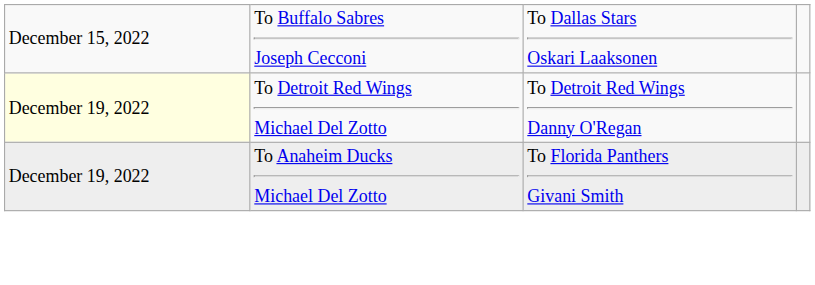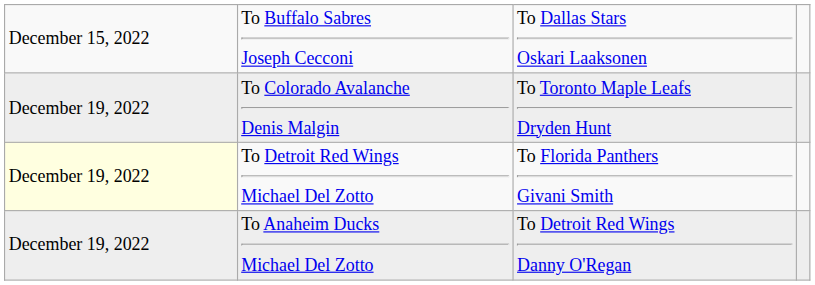 <table cellspacing=0 class="wikitable" style="border:1px solid #999999; width:720px;">
 <tr>
 <td>December 15, 2022</td>
 <td valign="top">To <a href='#'>Buffalo Sabres</a><hr><a href='#'>Joseph Cecconi</a></td>
 <td valign="top">To <a href='#'>Dallas Stars</a><hr><a href='#'>Oskari Laaksonen</a></td>
 <td></td>
 </tr>
+<tr bgcolor="eeeeee">
+<td>December 19, 2022</td>
+<td valign="top">To <a href='#'>Colorado Avalanche</a><hr><a href='#'>Denis Malgin</a></td>
+<td valign="top">To <a href='#'>Toronto Maple Leafs</a><hr><a href='#'>Dryden Hunt</a></td>
+<td></td>
+</tr>
 <tr>
 <td style="background: lightyellow;">December 19, 2022</td>
 <td valign="top">To <a href='#'>Detroit Red Wings</a><hr><a href='#'>Michael Del Zotto</a></td>
-<td valign="top">To <a href='#'>Detroit Red Wings</a><hr><a href='#'>Danny O'Regan</a></td>
+<td valign="top">To <a href='#'>Florida Panthers</a><hr><a href='#'>Givani Smith</a></td>
 <td></td>
 </tr>
 <tr bgcolor="eeeeee">
 <td>December 19, 2022</td>
 <td valign="top">To <a href='#'>Anaheim Ducks</a><hr><a href='#'>Michael Del Zotto</a></td>
-<td valign="top">To <a href='#'>Florida Panthers</a><hr><a href='#'>Givani Smith</a></td>
+<td valign="top">To <a href='#'>Detroit Red Wings</a><hr><a href='#'>Danny O'Regan</a></td>
 <td></td>
 </tr>
 </table>
